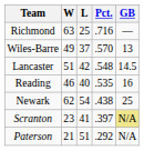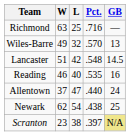 <table class="wikitable" style="text-align:center; font-size: 95%;">
 <tr>
 <th>Team</th>
 <th>W</th>
 <th>L</th>
 <th><a href='#'>Pct.</a></th>
 <th><a href='#'>GB</a></th>
 </tr>
 <tr>
 <td>Richmond</td>
 <td>63</td>
 <td>25</td>
 <td>.716</td>
 <td>—</td>
 </tr>
 <tr>
 <td>Wiles-Barre</td>
 <td>49</td>
-<td>37</td>
+<td>32</td>
 <td>.570</td>
 <td>13</td>
 </tr>
 <tr>
 <td>Lancaster</td>
 <td>51</td>
 <td>42</td>
 <td>.548</td>
 <td>14.5</td>
 </tr>
 <tr>
 <td>Reading</td>
 <td>46</td>
 <td>40</td>
 <td>.535</td>
 <td>16</td>
 </tr>
 <tr>
+<td>Allentown</td>
+<td>37</td>
+<td>47</td>
+<td>.440</td>
+<td>24</td>
+</tr>
+<tr>
 <td>Newark</td>
 <td>62</td>
 <td>54</td>
 <td>.438</td>
 <td>25</td>
 </tr>
 <tr>
 <td><em>Scranton</em></td>
 <td>23</td>
-<td>41</td>
+<td>38</td>
 <td>.397</td>
 <td style="background: khaki;">N/A</td>
 </tr>
-<tr>
-<td><em>Paterson</em></td>
-<td>21</td>
-<td>51</td>
-<td>.292</td>
-<td>N/A</td>
-</tr>
 </table>
